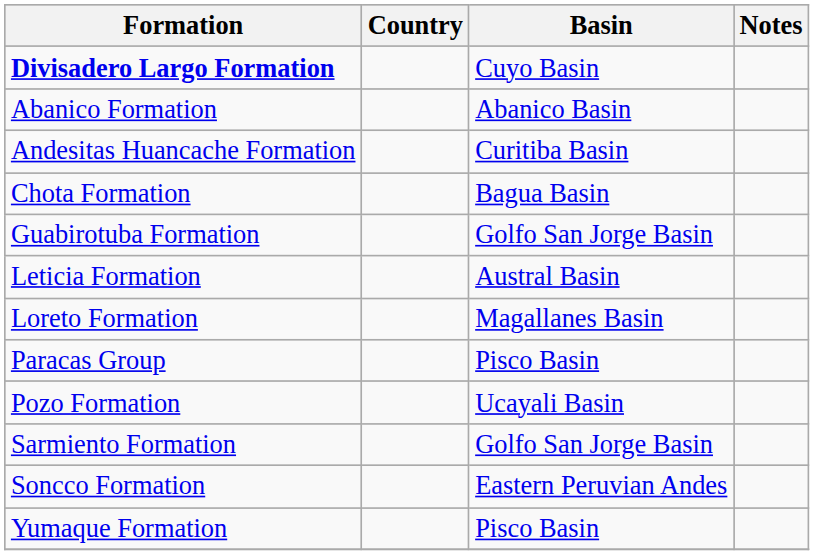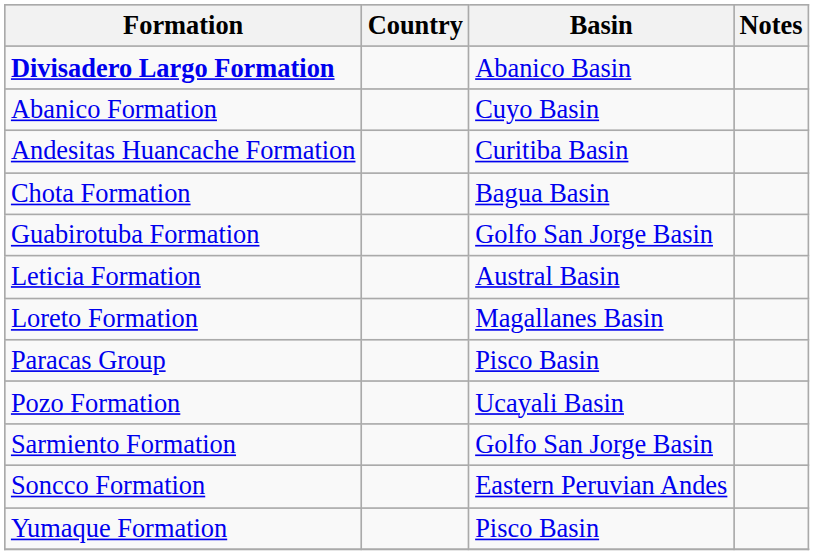 <table class="wikitable sortable">
 <tr>
 <th>Formation<br></th>
 <th>Country</th>
 <th>Basin</th>
 <th class=unsortable>Notes</th>
 </tr>
 <tr>
 <td><strong><a href='#'>Divisadero Largo Formation</a></strong></td>
 <td></td>
-<td><a href='#'>Cuyo Basin</a></td>
+<td><a href='#'>Abanico Basin</a></td>
 <td></td>
 </tr>
 <tr>
 <td><a href='#'>Abanico Formation</a></td>
 <td></td>
-<td><a href='#'>Abanico Basin</a></td>
+<td><a href='#'>Cuyo Basin</a></td>
 <td></td>
 </tr>
 <tr>
 <td><a href='#'>Andesitas Huancache Formation</a></td>
 <td></td>
 <td><a href='#'>Curitiba Basin</a></td>
 <td></td>
 </tr>
 <tr>
 <td><a href='#'>Chota Formation</a></td>
 <td></td>
 <td><a href='#'>Bagua Basin</a></td>
 <td></td>
 </tr>
 <tr>
 <td><a href='#'>Guabirotuba Formation</a></td>
 <td></td>
 <td><a href='#'>Golfo San Jorge Basin</a></td>
 <td></td>
 </tr>
 <tr>
 <td><a href='#'>Leticia Formation</a></td>
 <td></td>
 <td><a href='#'>Austral Basin</a></td>
 <td></td>
 </tr>
 <tr>
 <td><a href='#'>Loreto Formation</a></td>
 <td></td>
 <td><a href='#'>Magallanes Basin</a></td>
 <td></td>
 </tr>
 <tr>
 <td><a href='#'>Paracas Group</a></td>
 <td></td>
 <td><a href='#'>Pisco Basin</a></td>
 <td></td>
 </tr>
 <tr>
 <td><a href='#'>Pozo Formation</a></td>
 <td></td>
 <td><a href='#'>Ucayali Basin</a></td>
 <td></td>
 </tr>
 <tr>
 <td><a href='#'>Sarmiento Formation</a></td>
 <td></td>
 <td><a href='#'>Golfo San Jorge Basin</a></td>
 <td></td>
 </tr>
 <tr>
 <td><a href='#'>Soncco Formation</a></td>
 <td></td>
 <td><a href='#'>Eastern Peruvian Andes</a></td>
 <td></td>
 </tr>
 <tr>
 <td><a href='#'>Yumaque Formation</a></td>
 <td></td>
 <td><a href='#'>Pisco Basin</a></td>
 <td></td>
 </tr>
 <tr>
 </tr>
 </table>
